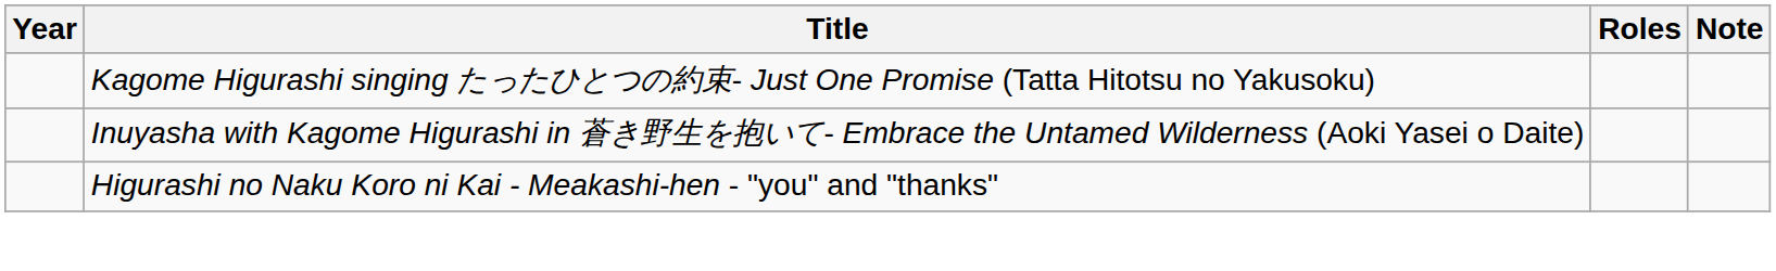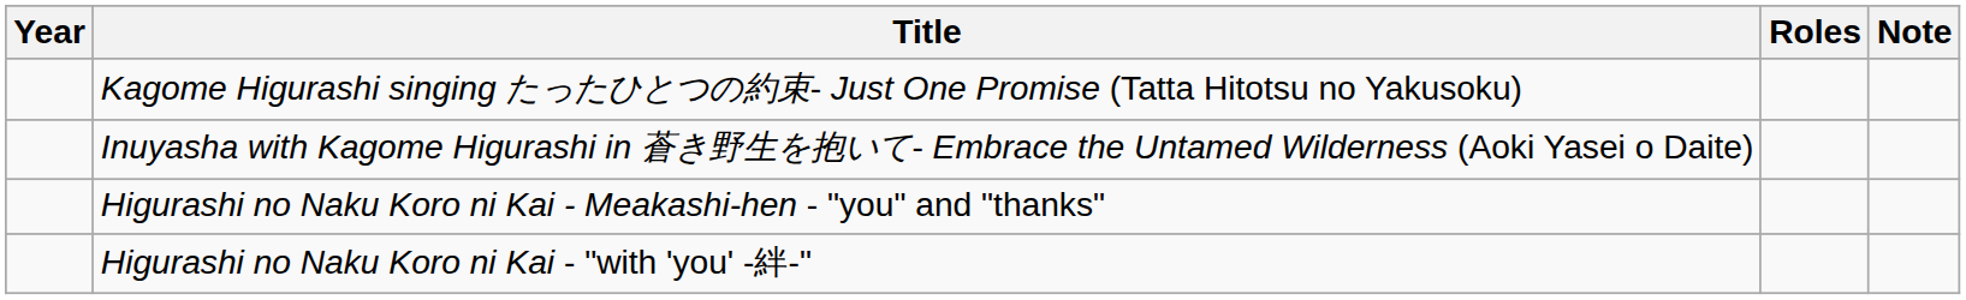 <table class="wikitable sortable">
 <tr>
 <th>Year</th>
 <th>Title</th>
 <th>Roles</th>
 <th>Note</th>
 </tr>
 <tr>
 <td></td>
 <td><em>Kagome Higurashi singing たったひとつの約束</em>- <em>Just One Promise</em> (Tatta Hitotsu no Yakusoku)</td>
 <td></td>
 <td></td>
 </tr>
 <tr>
 <td></td>
 <td><em>Inuyasha with Kagome Higurashi in 蒼き野生を抱いて</em>- <em>Embrace the Untamed Wilderness</em> (Aoki Yasei o Daite)</td>
 <td></td>
 <td></td>
 </tr>
 <tr>
 <td></td>
 <td><em>Higurashi no Naku Koro ni Kai - Meakashi-hen</em> - "you" and "thanks"</td>
 <td></td>
 <td></td>
 </tr>
+<tr>
+<td></td>
+<td><em>Higurashi no Naku Koro ni Kai</em> - "with 'you' -絆-"</td>
+<td></td>
+<td></td>
+</tr>
 </table>
